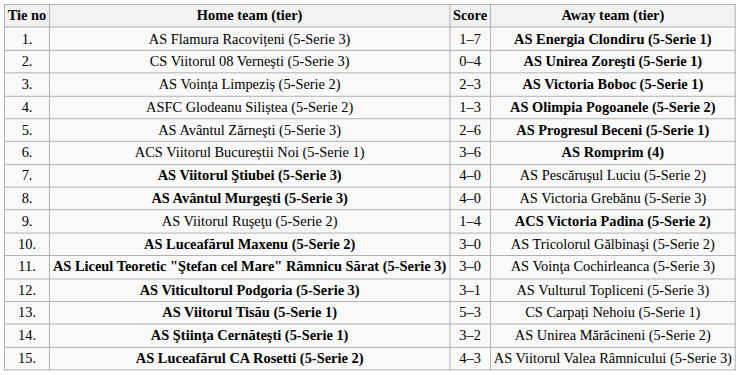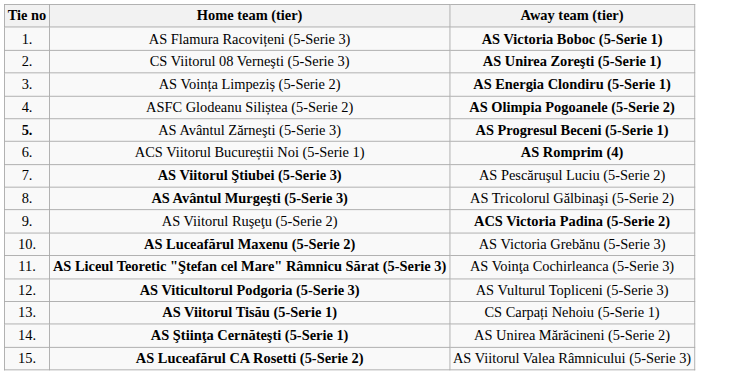 <table class="wikitable" style="text-align: center">
 <tr>
 <th>Tie no</th>
 <th>Home team (tier)</th>
-<th>Score</th>
 <th>Away team (tier)</th>
 </tr>
 <tr>
 <td>1.</td>
 <td>AS Flamura Racovițeni (5-Serie 3)</td>
-<td>1–7</td>
-<td><strong>AS Energia Clondiru (5-Serie 1)</strong></td>
+<td><strong>AS Victoria Boboc (5-Serie 1)</strong></td>
 </tr>
 <tr>
 <td>2.</td>
 <td>CS Viitorul 08 Verneşti (5-Serie 3)</td>
-<td>0–4</td>
 <td><strong>AS Unirea Zoreşti (5-Serie 1)</strong></td>
 </tr>
 <tr>
 <td>3.</td>
 <td>AS Voința Limpeziș (5-Serie 2)</td>
-<td>2–3</td>
-<td><strong>AS Victoria Boboc (5-Serie 1)</strong></td>
+<td><strong>AS Energia Clondiru (5-Serie 1)</strong></td>
 </tr>
 <tr>
 <td>4.</td>
 <td>ASFC Glodeanu Siliștea (5-Serie 2)</td>
-<td>1–3</td>
 <td><strong>AS Olimpia Pogoanele (5-Serie 2)</strong></td>
 </tr>
 <tr>
-<td>5.</td>
+<td><strong>5.</strong></td>
 <td>AS Avântul Zărneşti (5-Serie 3)</td>
-<td>2–6</td>
 <td><strong>AS Progresul Beceni (5-Serie 1)</strong></td>
 </tr>
 <tr>
 <td>6.</td>
 <td>ACS Viitorul Bucureștii Noi (5-Serie 1)</td>
-<td>3–6</td>
 <td><strong>AS Romprim (4)</strong></td>
 </tr>
 <tr>
 <td>7.</td>
 <td><strong>AS Viitorul Ştiubei (5-Serie 3)</strong></td>
-<td>4–0</td>
 <td>AS Pescăruşul Luciu (5-Serie 2)</td>
 </tr>
 <tr>
 <td>8.</td>
 <td><strong>AS Avântul Murgeşti (5-Serie 3)</strong></td>
-<td>4–0</td>
-<td>AS Victoria Grebănu (5-Serie 3)</td>
+<td>AS Tricolorul Gălbinaşi (5-Serie 2)</td>
 </tr>
 <tr>
 <td>9.</td>
 <td>AS Viitorul Ruşeţu (5-Serie 2)</td>
-<td>1–4</td>
 <td><strong>ACS Victoria Padina (5-Serie 2)</strong></td>
 </tr>
 <tr>
 <td>10.</td>
 <td><strong>AS Luceafărul Maxenu (5-Serie 2)</strong></td>
-<td>3–0</td>
-<td>AS Tricolorul Gălbinaşi (5-Serie 2)</td>
+<td>AS Victoria Grebănu (5-Serie 3)</td>
 </tr>
 <tr>
 <td>11.</td>
 <td><strong>AS Liceul Teoretic "Ştefan cel Mare" Râmnicu Sărat (5-Serie 3)</strong></td>
-<td>3–0</td>
 <td>AS Voinţa Cochirleanca (5-Serie 3)</td>
 </tr>
 <tr>
 <td>12.</td>
 <td><strong>AS Viticultorul Podgoria (5-Serie 3)</strong></td>
-<td>3–1</td>
 <td>AS Vulturul Topliceni (5-Serie 3)</td>
 </tr>
 <tr>
 <td>13.</td>
 <td><strong>AS Viitorul Tisău (5-Serie 1)</strong></td>
-<td>5–3</td>
 <td>CS Carpați Nehoiu (5-Serie 1)</td>
 </tr>
 <tr>
 <td>14.</td>
 <td><strong>AS Ştiinţa Cernăteşti (5-Serie 1)</strong></td>
-<td>3–2</td>
 <td>AS Unirea Mărăcineni (5-Serie 2)</td>
 </tr>
 <tr>
 <td>15.</td>
 <td><strong>AS Luceafărul CA Rosetti (5-Serie 2)</strong></td>
-<td>4–3</td>
 <td>AS Viitorul Valea Râmnicului (5-Serie 3)</td>
 </tr>
 </table>
